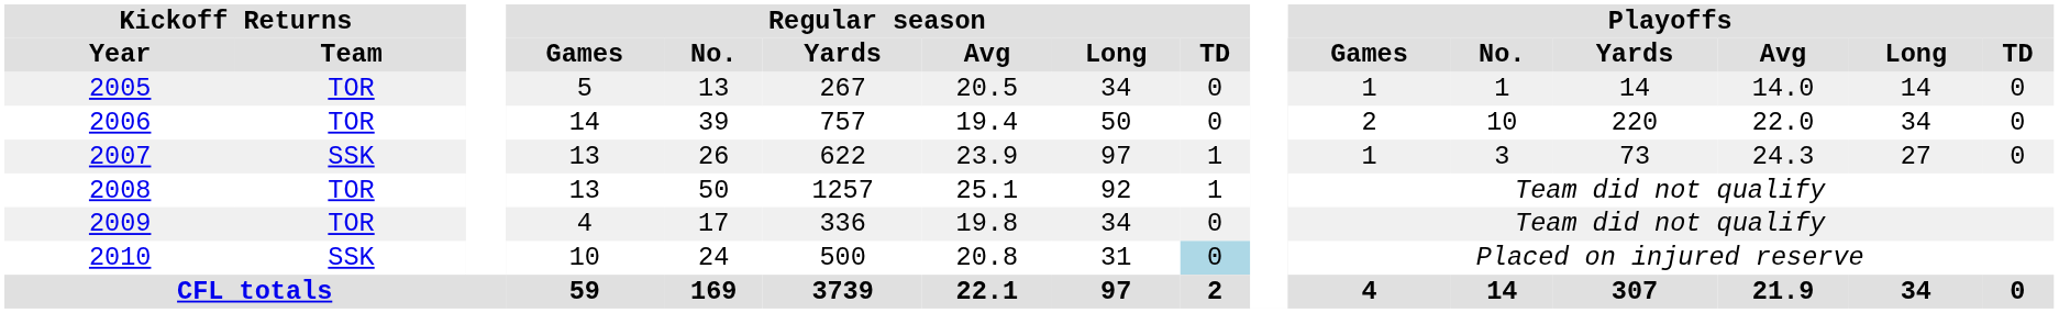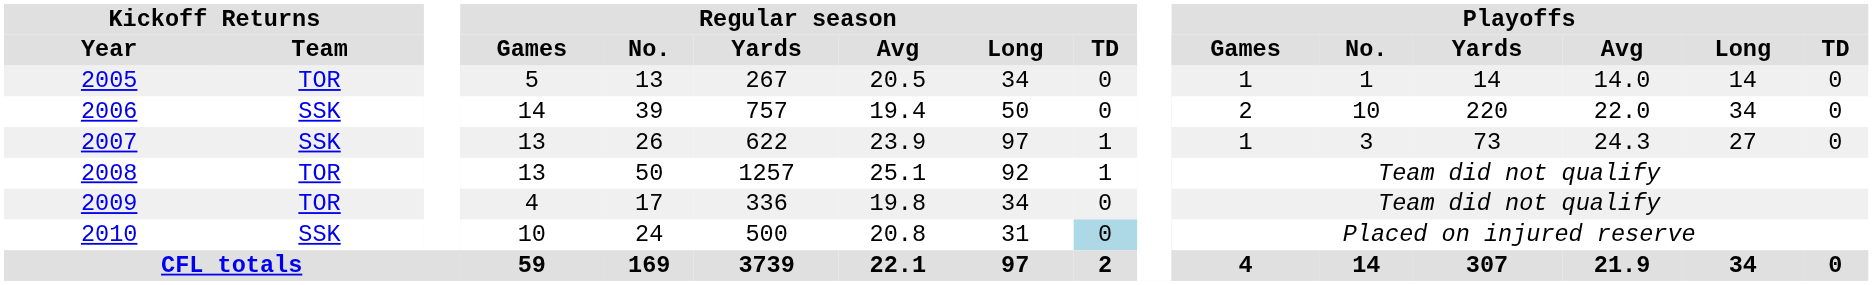 <table BORDER="0" CELLPADDING="1" CELLSPACING="0" width="65%" style="text-align:center">
 <tr bgcolor="#e0e0e0">
 <th colspan="2">Kickoff Returns</th>
 <th rowspan="99" bgcolor="#ffffff"> </th>
 <th colspan="6">Regular season</th>
 <th rowspan="99" bgcolor="#ffffff"> </th>
 <th colspan="6">Playoffs</th>
 </tr>
 <tr bgcolor="#e0e0e0">
 <th>Year</th>
 <th>Team</th>
 <th>Games</th>
 <th>No.</th>
 <th>Yards</th>
 <th>Avg</th>
 <th>Long</th>
 <th>TD</th>
 <th>Games</th>
 <th>No.</th>
 <th>Yards</th>
 <th>Avg</th>
 <th>Long</th>
 <th>TD</th>
 </tr>
 <tr ALIGN="center" bgcolor="#f0f0f0">
 <td><a href='#'>2005</a></td>
 <td><a href='#'>TOR</a></td>
 <td>5</td>
 <td>13</td>
 <td>267</td>
 <td>20.5</td>
 <td>34</td>
 <td>0</td>
 <td>1</td>
 <td>1</td>
 <td>14</td>
 <td>14.0</td>
 <td>14</td>
 <td>0</td>
 </tr>
 <tr ALIGN="center">
 <td><a href='#'>2006</a></td>
-<td><a href='#'>TOR</a></td>
+<td><a href='#'>SSK</a></td>
 <td>14</td>
 <td>39</td>
 <td>757</td>
 <td>19.4</td>
 <td>50</td>
 <td>0</td>
 <td>2</td>
 <td>10</td>
 <td>220</td>
 <td>22.0</td>
 <td>34</td>
 <td>0</td>
 </tr>
 <tr ALIGN="center" bgcolor="#f0f0f0">
 <td><a href='#'>2007</a></td>
 <td><a href='#'>SSK</a></td>
 <td>13</td>
 <td>26</td>
 <td>622</td>
 <td>23.9</td>
 <td>97</td>
 <td>1</td>
 <td>1</td>
 <td>3</td>
 <td>73</td>
 <td>24.3</td>
 <td>27</td>
 <td>0</td>
 </tr>
 <tr ALIGN="center">
 <td><a href='#'>2008</a></td>
 <td><a href='#'>TOR</a></td>
 <td>13</td>
 <td>50</td>
 <td>1257</td>
 <td>25.1</td>
 <td>92</td>
 <td>1</td>
 <td colspan="6"><em>Team did not qualify</em></td>
 </tr>
 <tr ALIGN="center" bgcolor="#f0f0f0">
 <td><a href='#'>2009</a></td>
 <td><a href='#'>TOR</a></td>
 <td>4</td>
 <td>17</td>
 <td>336</td>
 <td>19.8</td>
 <td>34</td>
 <td>0</td>
 <td colspan="6"><em>Team did not qualify</em></td>
 </tr>
 <tr ALIGN="center">
 <td><a href='#'>2010</a></td>
 <td><a href='#'>SSK</a></td>
 <td>10</td>
 <td>24</td>
 <td>500</td>
 <td>20.8</td>
 <td>31</td>
 <td style="background: lightblue;">0</td>
 <td colspan="6"><em>Placed on injured reserve</em></td>
 </tr>
 <tr bgcolor="#e0e0e0">
 <th colspan="3"><a href='#'>CFL totals</a></th>
 <th>59</th>
 <th>169</th>
 <th>3739</th>
 <th>22.1</th>
 <th>97</th>
 <th>2</th>
 <th>4</th>
 <th>14</th>
 <th>307</th>
 <th>21.9</th>
 <th>34</th>
 <th>0</th>
 </tr>
 </table>
